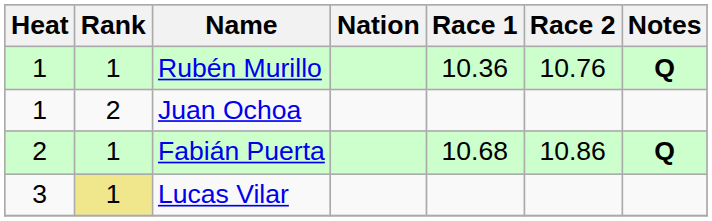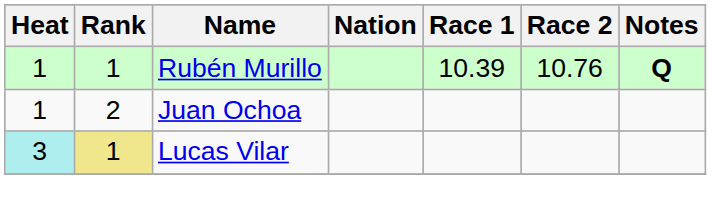 <table class="wikitable sortable" style="text-align:center">
 <tr>
 <th>Heat</th>
 <th>Rank</th>
 <th>Name</th>
 <th>Nation</th>
 <th>Race 1</th>
 <th>Race 2</th>
 <th>Notes</th>
 </tr>
 <tr bgcolor=ccffcc>
 <td>1</td>
 <td>1</td>
 <td align=left><a href='#'>Rubén Murillo</a></td>
 <td align=left></td>
-<td>10.36</td>
+<td>10.39</td>
 <td>10.76</td>
 <td><strong>Q</strong></td>
 </tr>
 <tr>
 <td>1</td>
 <td>2</td>
 <td align=left><a href='#'>Juan Ochoa</a></td>
 <td align=left></td>
 <td></td>
 <td></td>
 <td></td>
 </tr>
-<tr bgcolor=ccffcc>
-<td>2</td>
-<td>1</td>
-<td align=left><a href='#'>Fabián Puerta</a></td>
-<td align=left></td>
-<td>10.68</td>
-<td>10.86</td>
-<td><strong>Q</strong></td>
-</tr>
 <tr>
-<td>3</td>
+<td style="background: paleturquoise;">3</td>
 <td style="background: khaki;">1</td>
 <td align=left><a href='#'>Lucas Vilar</a></td>
 <td align=left></td>
 <td></td>
 <td></td>
 <td></td>
 </tr>
 <tr>
 </tr>
 </table>
